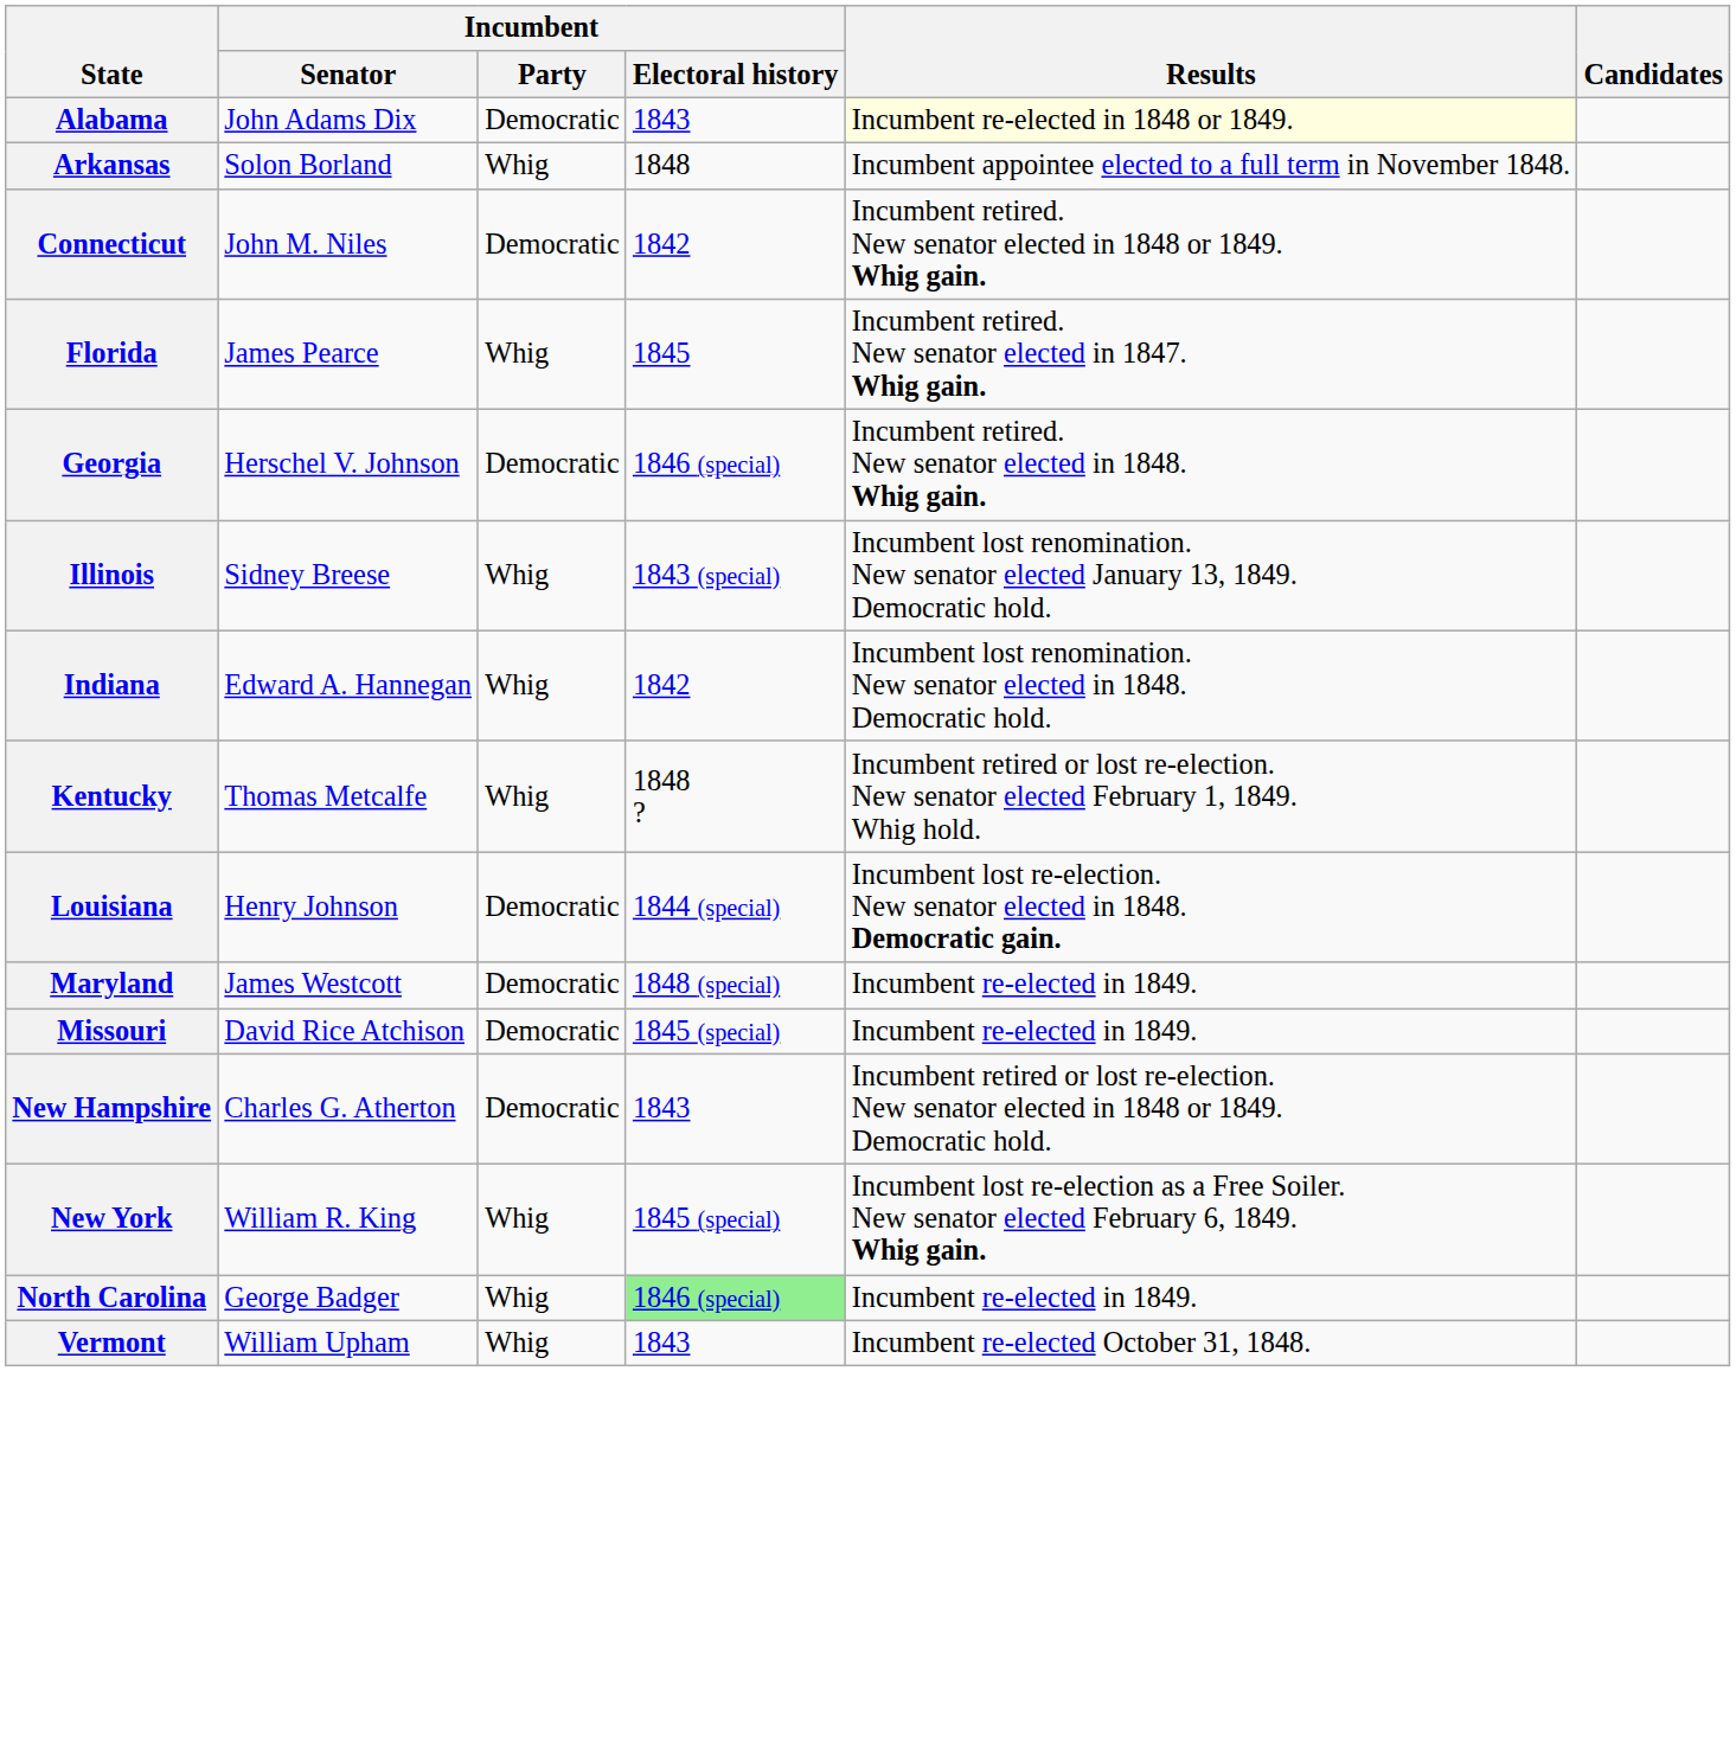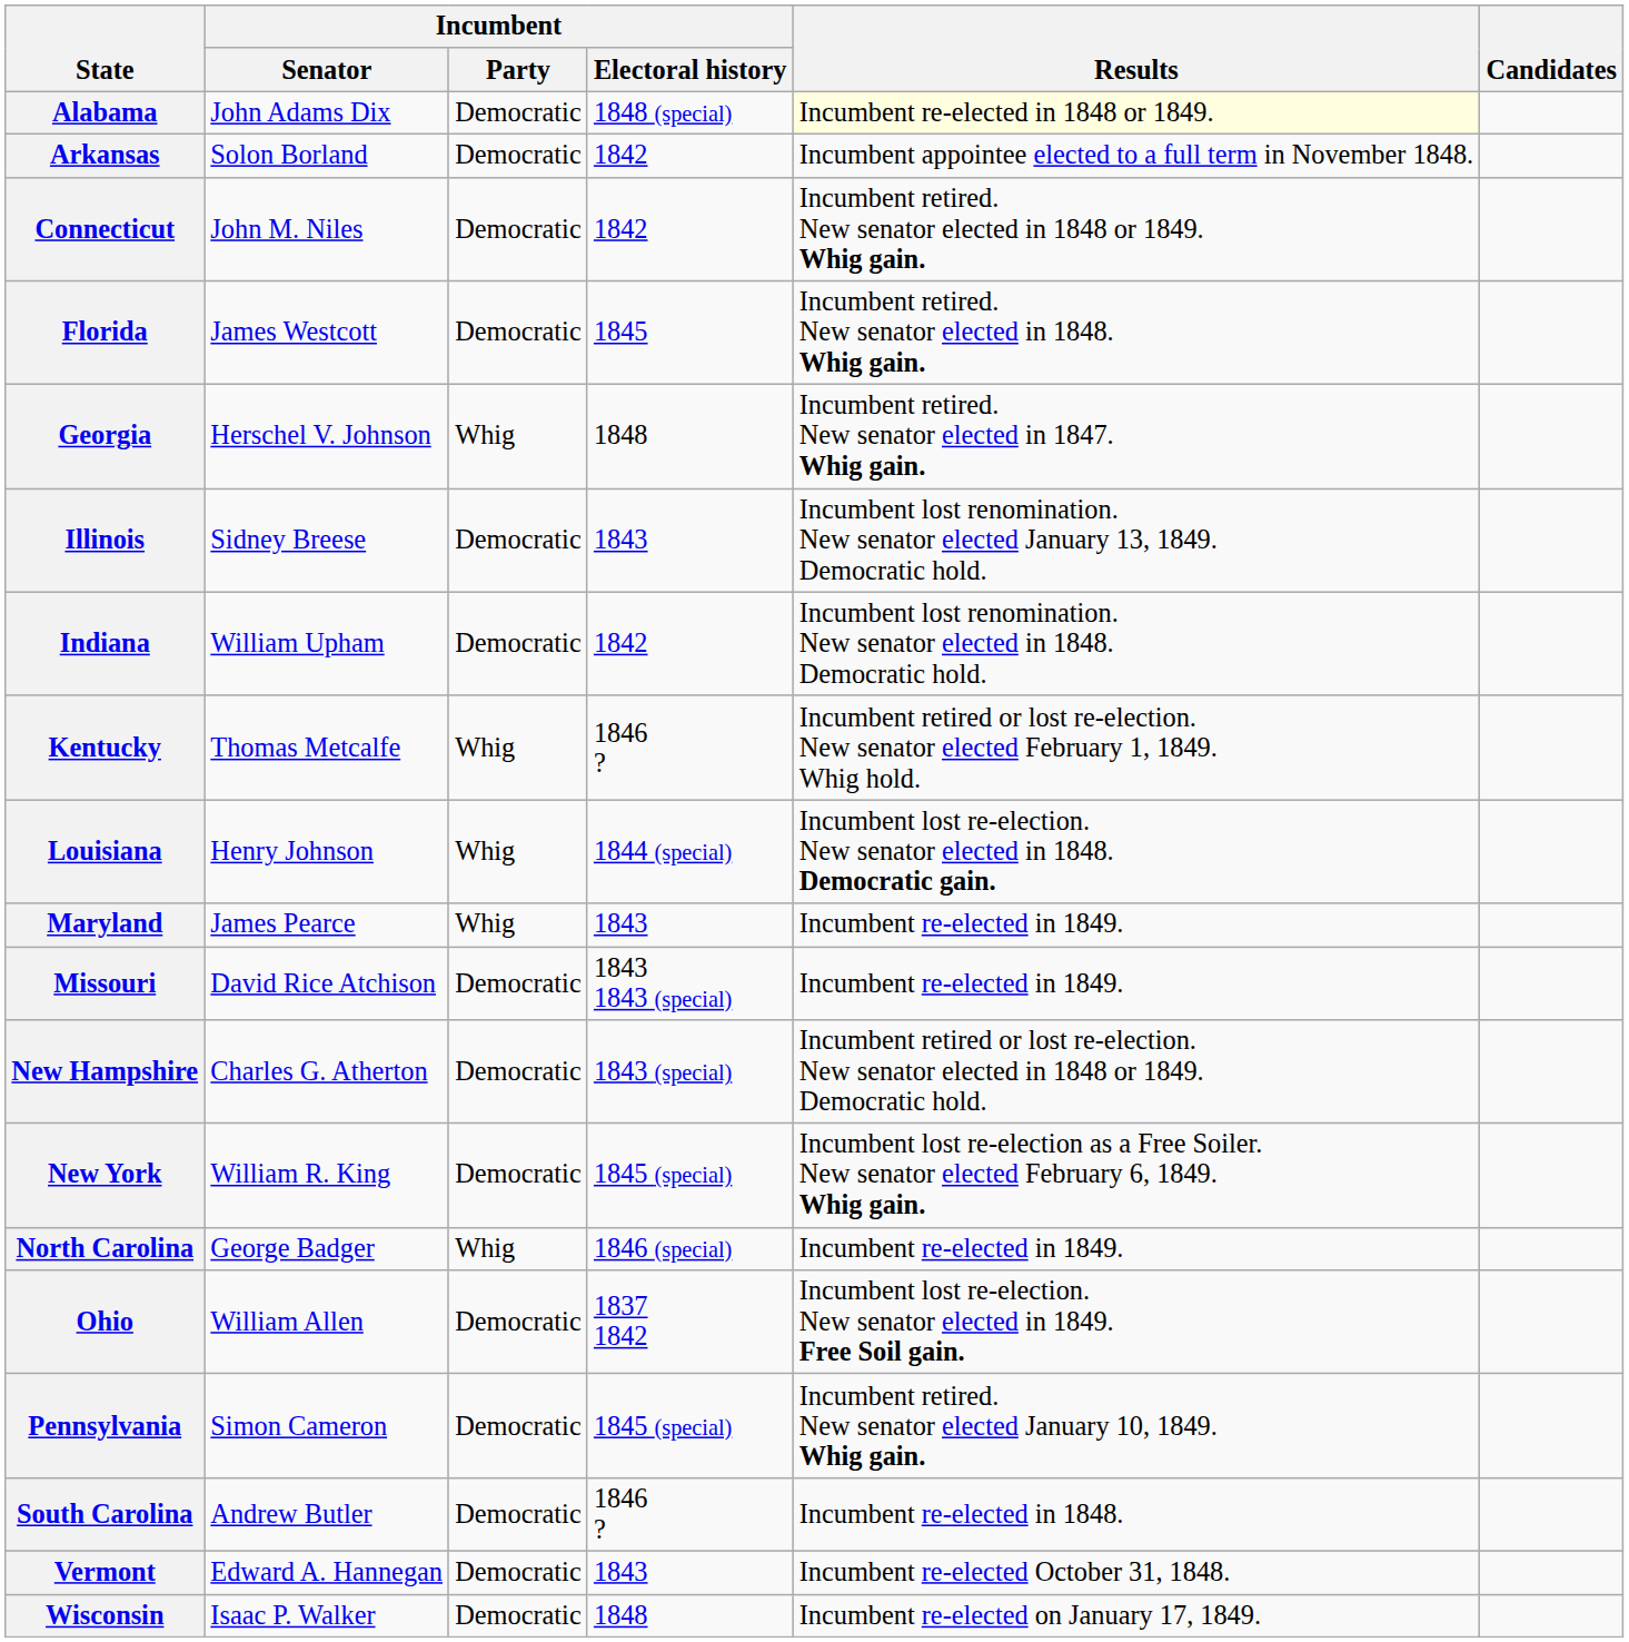 <table class=wikitable>
 <tr valign=bottom>
 <th rowspan=2>State</th>
 <th colspan=3>Incumbent</th>
 <th rowspan=2>Results</th>
 <th rowspan=2>Candidates</th>
 </tr>
 <tr>
 <th>Senator</th>
 <th>Party</th>
 <th>Electoral history</th>
 </tr>
 <tr>
 <th><a href='#'>Alabama</a></th>
 <td><a href='#'>John Adams Dix</a></td>
 <td>Democratic</td>
-<td nowrap><a href='#'>1843</a></td>
+<td nowrap><a href='#'>1848 <small>(special)</small></a></td>
 <td style="background: lightyellow;">Incumbent re-elected in 1848 or 1849.</td>
 <td nowrap></td>
 </tr>
 <tr>
 <th><a href='#'>Arkansas</a></th>
 <td><a href='#'>Solon Borland</a></td>
-<td>Whig</td>
-<td nowrap>1848 </td>
+<td>Democratic</td>
+<td nowrap><a href='#'>1842</a></td>
 <td>Incumbent appointee <a href='#'>elected to a full term</a> in November 1848.</td>
 <td nowrap></td>
 </tr>
 <tr>
 <th><a href='#'>Connecticut</a></th>
 <td><a href='#'>John M. Niles</a></td>
 <td>Democratic</td>
 <td nowrap><a href='#'>1842</a></td>
 <td>Incumbent retired.<br>New senator elected in 1848 or 1849.<br><strong>Whig gain.</strong></td>
 <td nowrap></td>
 </tr>
 <tr>
 <th><a href='#'>Florida</a></th>
-<td><a href='#'>James Pearce</a></td>
-<td>Whig</td>
+<td><a href='#'>James Westcott</a></td>
+<td>Democratic</td>
 <td nowrap><a href='#'>1845</a></td>
-<td>Incumbent retired.<br>New senator <a href='#'>elected</a> in 1847.<br><strong>Whig gain.</strong></td>
+<td>Incumbent retired.<br>New senator <a href='#'>elected</a> in 1848.<br><strong>Whig gain.</strong></td>
 <td nowrap></td>
 </tr>
 <tr>
 <th><a href='#'>Georgia</a></th>
 <td><a href='#'>Herschel V. Johnson</a></td>
-<td>Democratic</td>
-<td nowrap><a href='#'>1846 <small>(special)</small></a></td>
-<td>Incumbent retired.<br>New senator <a href='#'>elected</a> in 1848.<br><strong>Whig gain.</strong></td>
+<td>Whig</td>
+<td nowrap>1848 </td>
+<td>Incumbent retired.<br>New senator <a href='#'>elected</a> in 1847.<br><strong>Whig gain.</strong></td>
 <td nowrap></td>
 </tr>
 <tr>
 <th><a href='#'>Illinois</a></th>
 <td><a href='#'>Sidney Breese</a></td>
-<td>Whig</td>
-<td nowrap><a href='#'>1843 <small>(special)</small></a></td>
+<td>Democratic</td>
+<td nowrap><a href='#'>1843</a></td>
 <td>Incumbent lost renomination.<br>New senator <a href='#'>elected</a> January 13, 1849.<br>Democratic hold.</td>
 <td nowrap></td>
 </tr>
 <tr>
 <th><a href='#'>Indiana</a></th>
-<td><a href='#'>Edward A. Hannegan</a></td>
-<td>Whig</td>
+<td><a href='#'>William Upham</a></td>
+<td>Democratic</td>
 <td nowrap><a href='#'>1842</a></td>
 <td>Incumbent lost renomination.<br>New senator <a href='#'>elected</a> in 1848.<br>Democratic hold.</td>
 <td nowrap></td>
 </tr>
 <tr>
 <th><a href='#'>Kentucky</a></th>
 <td><a href='#'>Thomas Metcalfe</a></td>
 <td>Whig</td>
-<td nowrap>1848 <br>? </td>
+<td nowrap>1846 <br>? </td>
 <td>Incumbent retired or lost re-election.<br>New senator <a href='#'>elected</a> February 1, 1849.<br>Whig hold.</td>
 <td nowrap></td>
 </tr>
 <tr>
 <th><a href='#'>Louisiana</a></th>
 <td><a href='#'>Henry Johnson</a></td>
-<td>Democratic</td>
+<td>Whig</td>
 <td nowrap><a href='#'>1844 <small>(special)</small></a></td>
 <td>Incumbent lost re-election.<br>New senator <a href='#'>elected</a> in 1848.<br><strong>Democratic gain.</strong></td>
 <td nowrap></td>
 </tr>
 <tr>
 <th><a href='#'>Maryland</a></th>
-<td><a href='#'>James Westcott</a></td>
-<td>Democratic</td>
-<td nowrap><a href='#'>1848 <small>(special)</small></a></td>
+<td><a href='#'>James Pearce</a></td>
+<td>Whig</td>
+<td nowrap><a href='#'>1843</a></td>
 <td>Incumbent <a href='#'>re-elected</a> in 1849.</td>
 <td nowrap></td>
 </tr>
 <tr>
 <th><a href='#'>Missouri</a></th>
 <td><a href='#'>David Rice Atchison</a></td>
 <td>Democratic</td>
-<td nowrap><a href='#'>1845 <small>(special)</small></a></td>
+<td nowrap>1843 <br><a href='#'>1843 <small>(special)</small></a></td>
 <td>Incumbent <a href='#'>re-elected</a> in 1849.</td>
 <td nowrap></td>
 </tr>
 <tr>
 <th><a href='#'>New Hampshire</a></th>
 <td><a href='#'>Charles G. Atherton</a></td>
 <td>Democratic</td>
-<td nowrap><a href='#'>1843</a></td>
+<td nowrap><a href='#'>1843 <small>(special)</small></a></td>
 <td>Incumbent retired or lost re-election.<br>New senator elected in 1848 or 1849.<br>Democratic hold.</td>
 <td nowrap></td>
 </tr>
 <tr>
 <th><a href='#'>New York</a></th>
 <td><a href='#'>William R. King</a></td>
-<td>Whig</td>
+<td>Democratic</td>
 <td nowrap><a href='#'>1845 <small>(special)</small></a></td>
 <td>Incumbent lost re-election as a Free Soiler.<br>New senator <a href='#'>elected</a> February 6, 1849.<br><strong>Whig gain.</strong></td>
 <td nowrap></td>
 </tr>
 <tr>
 <th><a href='#'>North Carolina</a></th>
 <td><a href='#'>George Badger</a></td>
 <td>Whig</td>
-<td nowrap style="background: lightgreen;"><a href='#'>1846 <small>(special)</small></a></td>
+<td nowrap><a href='#'>1846 <small>(special)</small></a></td>
 <td>Incumbent <a href='#'>re-elected</a> in 1849.</td>
 <td nowrap></td>
 </tr>
 <tr>
+<th><a href='#'>Ohio</a></th>
+<td><a href='#'>William Allen</a></td>
+<td>Democratic</td>
+<td nowrap><a href='#'>1837</a><br><a href='#'>1842</a></td>
+<td>Incumbent lost re-election.<br>New senator <a href='#'>elected</a> in 1849.<br><strong>Free Soil gain.</strong></td>
+<td nowrap></td>
+</tr>
+<tr>
+<th><a href='#'>Pennsylvania</a></th>
+<td><a href='#'>Simon Cameron</a></td>
+<td>Democratic</td>
+<td nowrap><a href='#'>1845 <small>(special)</small></a></td>
+<td>Incumbent retired.<br>New senator <a href='#'>elected</a> January 10, 1849.<br><strong>Whig gain.</strong></td>
+<td nowrap></td>
+</tr>
+<tr>
+<th><a href='#'>South Carolina</a></th>
+<td><a href='#'>Andrew Butler</a></td>
+<td>Democratic</td>
+<td nowrap>1846 <br>? </td>
+<td>Incumbent <a href='#'>re-elected</a> in 1848.</td>
+<td nowrap></td>
+</tr>
+<tr>
 <th><a href='#'>Vermont</a></th>
-<td><a href='#'>William Upham</a></td>
-<td>Whig</td>
+<td><a href='#'>Edward A. Hannegan</a></td>
+<td>Democratic</td>
 <td nowrap><a href='#'>1843</a></td>
 <td>Incumbent <a href='#'>re-elected</a> October 31, 1848.</td>
 <td nowrap></td>
 </tr>
+<tr>
+<th><a href='#'>Wisconsin</a></th>
+<td><a href='#'>Isaac P. Walker</a></td>
+<td>Democratic</td>
+<td nowrap><a href='#'>1848</a></td>
+<td>Incumbent <a href='#'>re-elected</a> on January 17, 1849.</td>
+<td nowrap></td>
+</tr>
 </table>
